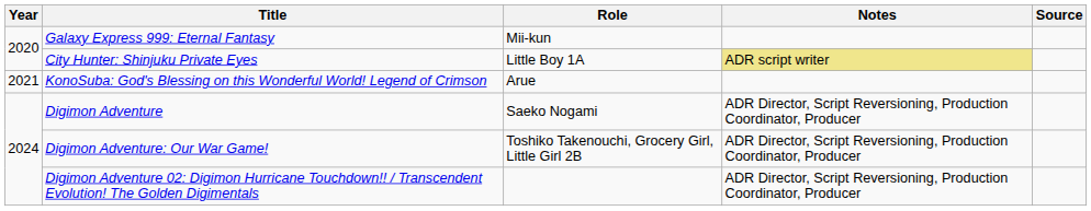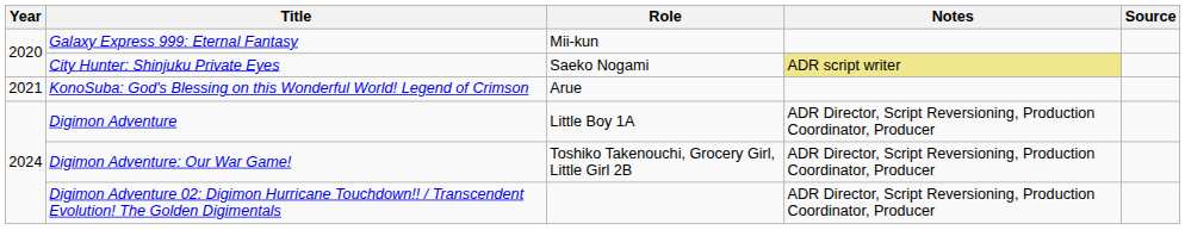 <table class="wikitable sortable plainrowheaders">
 <tr>
 <th>Year</th>
 <th>Title</th>
 <th>Role</th>
 <th class="unsortable">Notes</th>
 <th class="unsortable">Source</th>
 </tr>
 <tr>
 <td rowspan="2">2020</td>
 <td><em><a href='#'>Galaxy Express 999: Eternal Fantasy</a></em></td>
 <td>Mii-kun</td>
 <td></td>
 <td></td>
 </tr>
 <tr>
 <td><em><a href='#'>City Hunter: Shinjuku Private Eyes</a></em></td>
-<td>Little Boy 1A</td>
+<td>Saeko Nogami</td>
 <td style="background: khaki;">ADR script writer</td>
 <td></td>
 </tr>
 <tr>
 <td>2021</td>
 <td><em><a href='#'>KonoSuba: God's Blessing on this Wonderful World! Legend of Crimson</a></em></td>
 <td>Arue</td>
 <td></td>
 <td></td>
 </tr>
 <tr>
 <td rowspan="3">2024</td>
 <td><em><a href='#'>Digimon Adventure</a></em></td>
-<td>Saeko Nogami</td>
+<td>Little Boy 1A</td>
 <td>ADR Director, Script Reversioning, Production Coordinator, Producer</td>
 <td></td>
 </tr>
 <tr>
 <td><em><a href='#'>Digimon Adventure: Our War Game!</a></em></td>
 <td>Toshiko Takenouchi, Grocery Girl, Little Girl 2B</td>
 <td>ADR Director, Script Reversioning, Production Coordinator, Producer</td>
 <td></td>
 </tr>
 <tr>
 <td><em><a href='#'>Digimon Adventure 02: Digimon Hurricane Touchdown!! / Transcendent Evolution! The Golden Digimentals</a></em></td>
 <td></td>
 <td>ADR Director, Script Reversioning, Production Coordinator, Producer</td>
 <td></td>
 </tr>
 </table>
